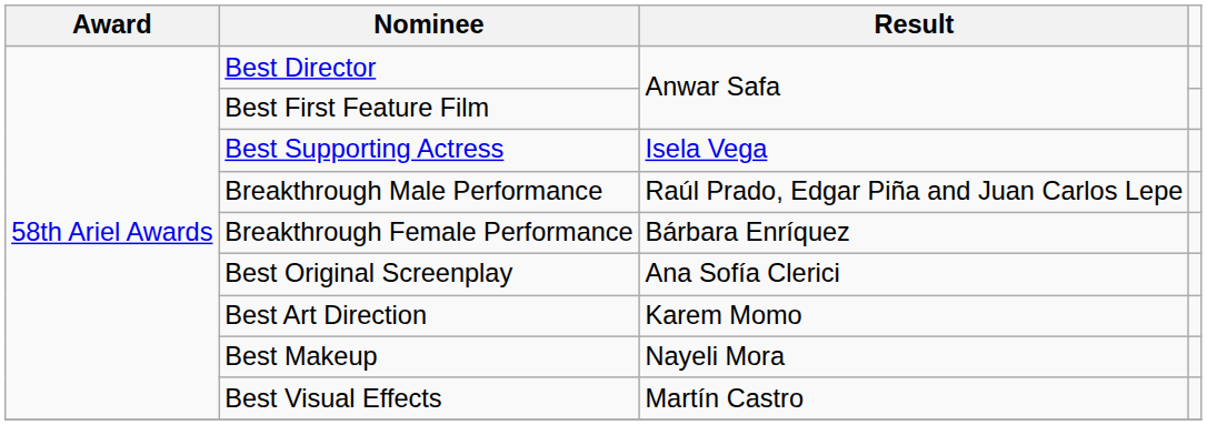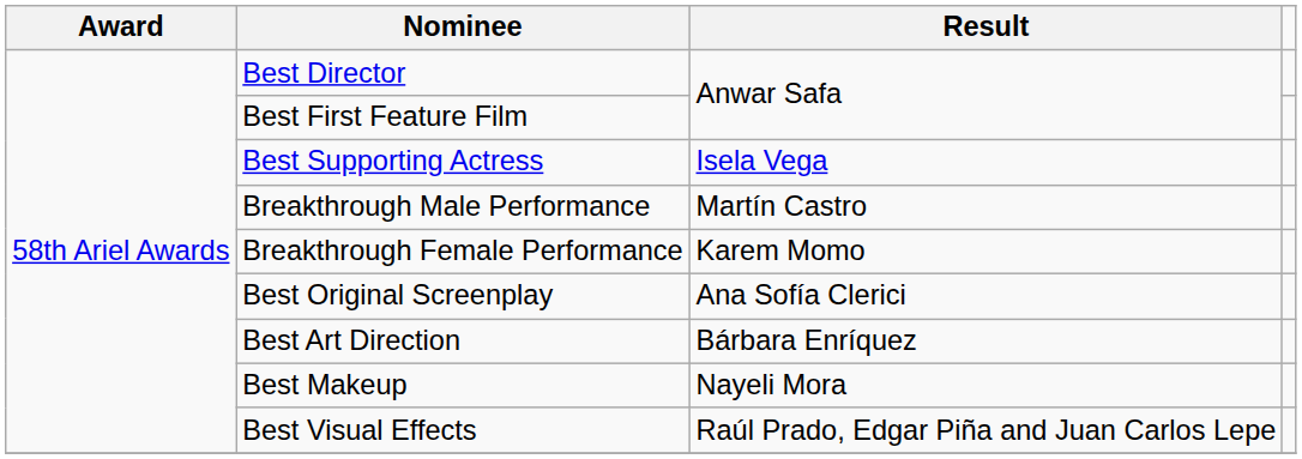 <table class="wikitable">
 <tr>
 <th>Award</th>
 <th>Nominee</th>
 <th>Result</th>
 </tr>
 <tr>
 <td rowspan=9><a href='#'>58th Ariel Awards</a></td>
 <td><a href='#'>Best Director</a></td>
 <td rowspan=2>Anwar Safa</td>
 <td></td>
 </tr>
 <tr>
 <td>Best First Feature Film</td>
 <td></td>
 </tr>
 <tr>
 <td><a href='#'>Best Supporting Actress</a></td>
 <td><a href='#'>Isela Vega</a></td>
 <td></td>
 </tr>
 <tr>
 <td>Breakthrough Male Performance</td>
-<td>Raúl Prado, Edgar Piña and Juan Carlos Lepe</td>
+<td>Martín Castro</td>
 <td></td>
 </tr>
 <tr>
 <td>Breakthrough Female Performance</td>
-<td>Bárbara Enríquez</td>
+<td>Karem Momo</td>
 <td></td>
 </tr>
 <tr>
 <td>Best Original Screenplay</td>
 <td>Ana Sofía Clerici</td>
 <td></td>
 </tr>
 <tr>
 <td>Best Art Direction</td>
-<td>Karem Momo</td>
+<td>Bárbara Enríquez</td>
 <td></td>
 </tr>
 <tr>
 <td>Best Makeup</td>
 <td>Nayeli Mora</td>
 <td></td>
 </tr>
 <tr>
 <td>Best Visual Effects</td>
-<td>Martín Castro</td>
+<td>Raúl Prado, Edgar Piña and Juan Carlos Lepe</td>
 <td></td>
 </tr>
 <tr>
 </tr>
 </table>
